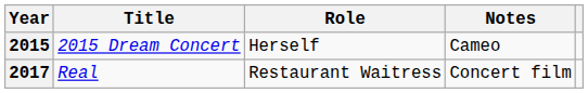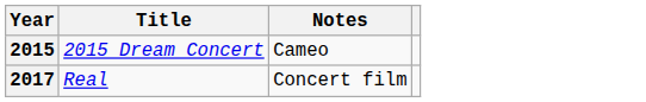 <table class="wikitable plainrowheaders">
 <tr>
 <th scope="col">Year</th>
 <th scope="col">Title</th>
-<th scope="col">Role</th>
 <th scope="col">Notes</th>
 <th scope="col" class="unsortable"></th>
 </tr>
 <tr>
 <th scope="row">2015</th>
 <td><em><a href='#'>2015 Dream Concert</a></em></td>
-<td>Herself</td>
 <td>Cameo</td>
 <td style="text-align:center"></td>
 </tr>
 <tr>
 <th scope="row">2017</th>
 <td><em><a href='#'>Real</a></em></td>
-<td>Restaurant Waitress</td>
 <td>Concert film</td>
 <td style="text-align:center"></td>
 </tr>
 </table>
